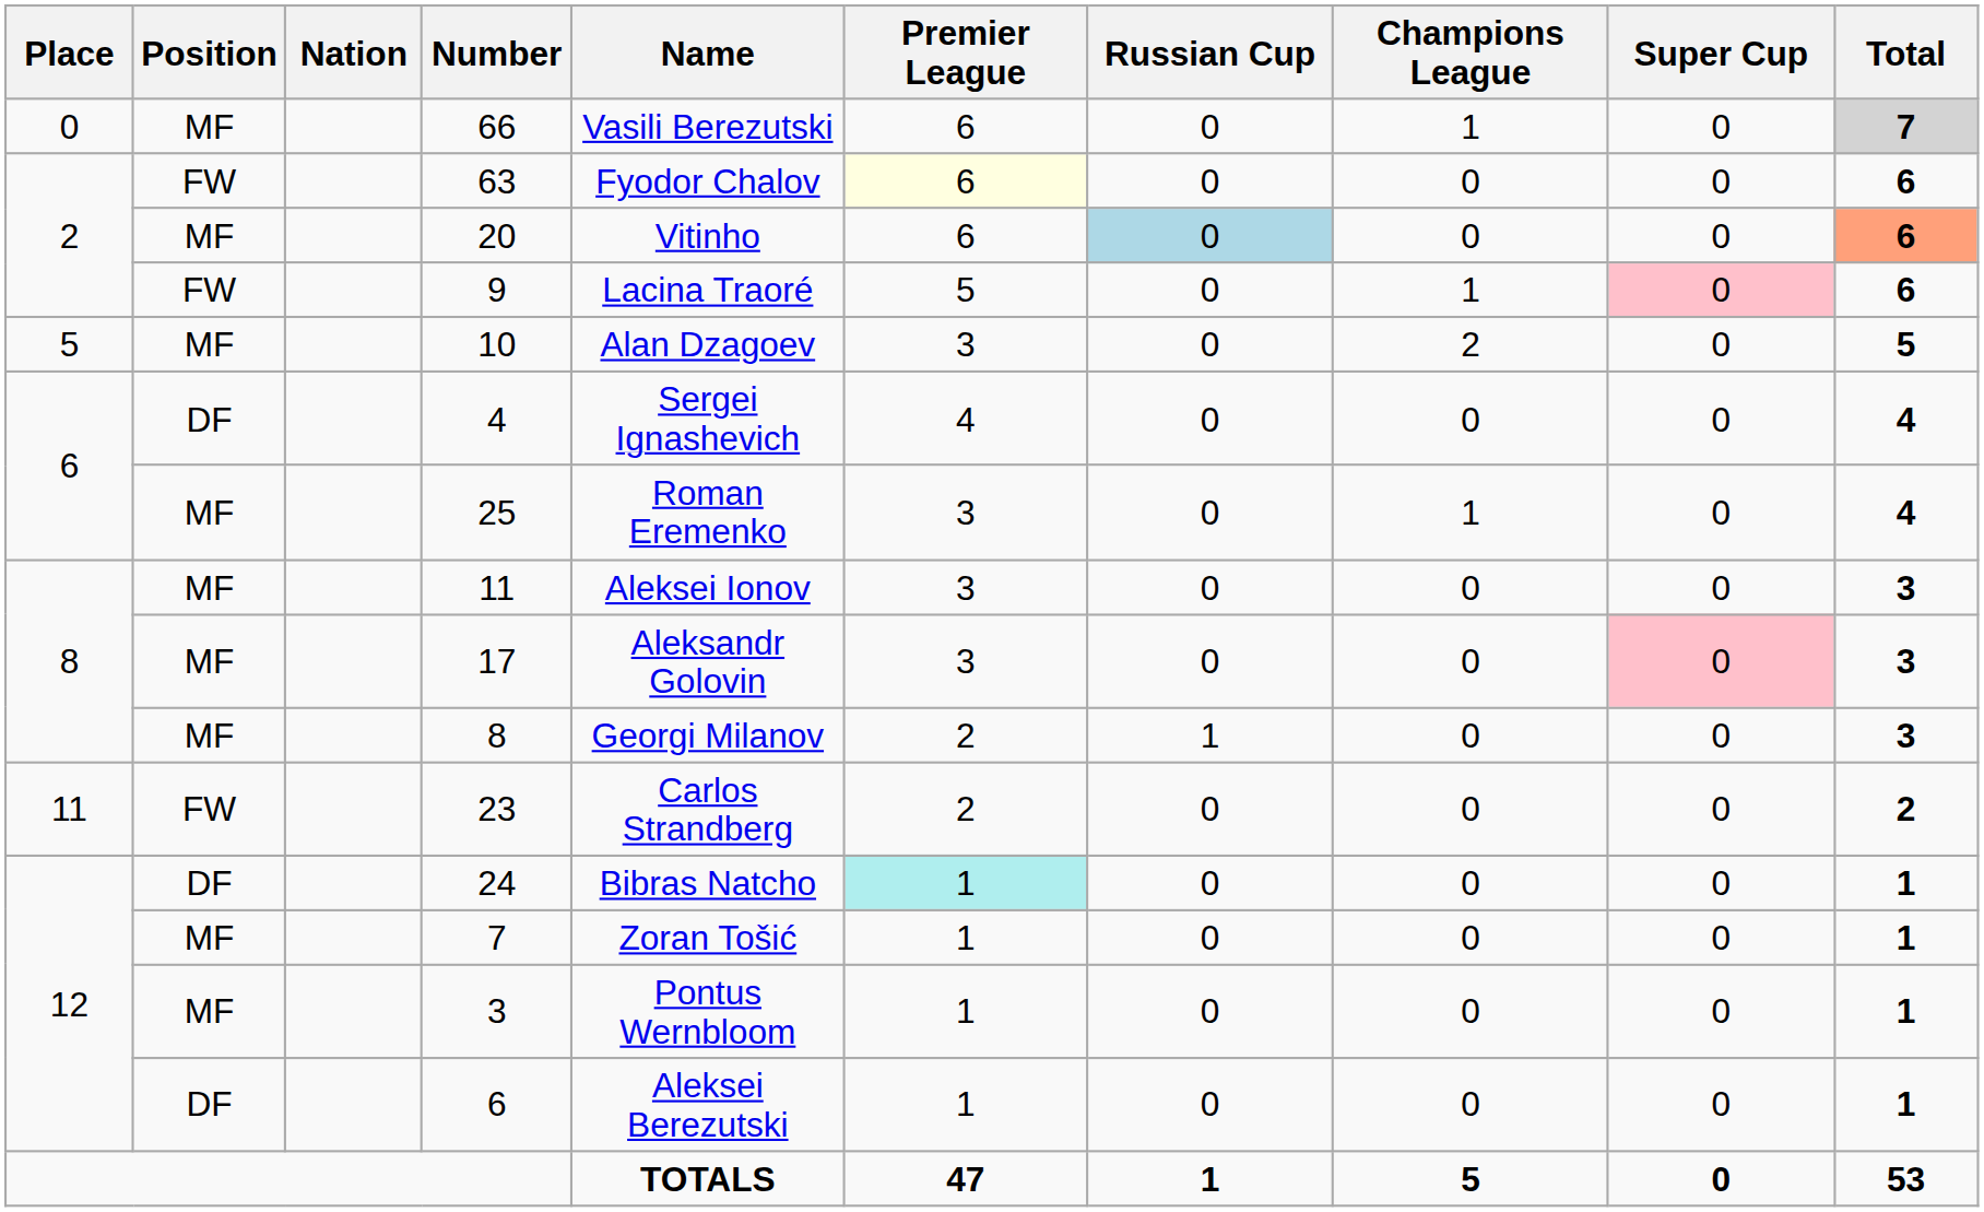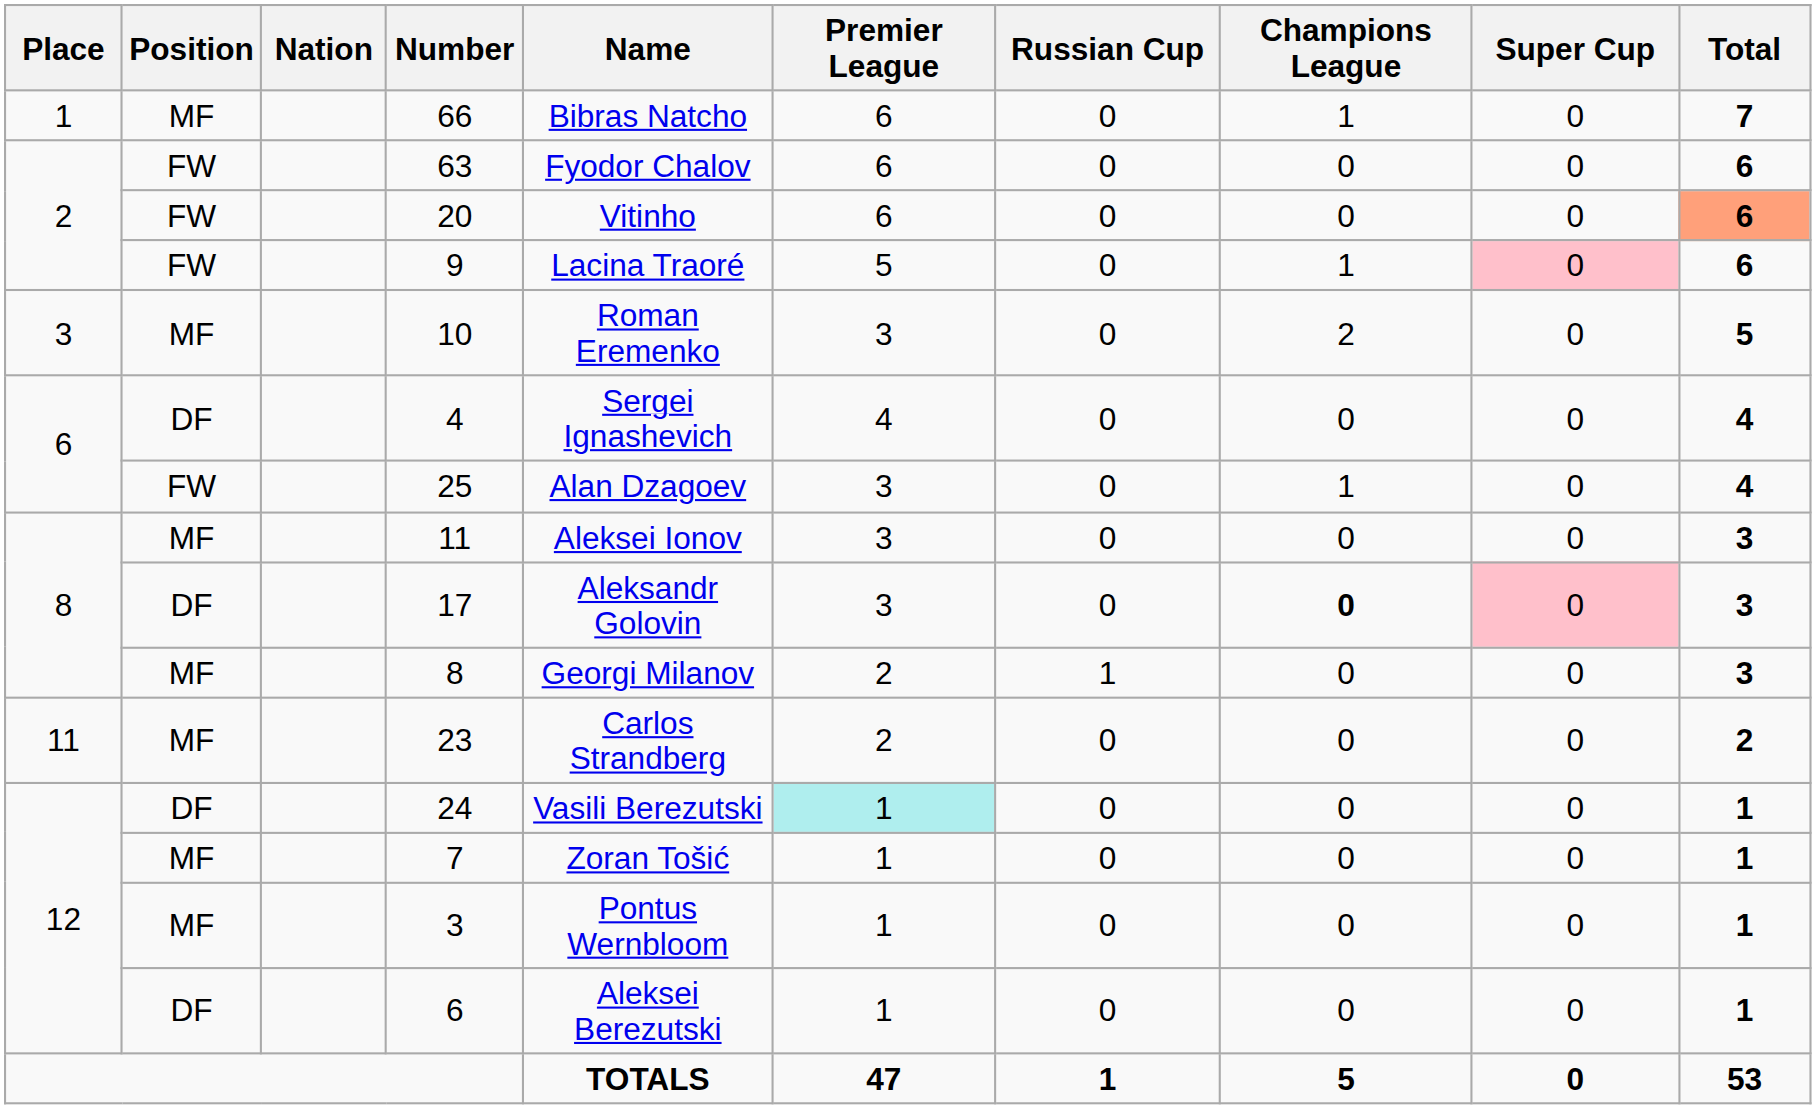 <table class="wikitable" style="font-size: 95%; text-align: center;">
 <tr>
 <th width=60>Place</th>
 <th width=60>Position</th>
 <th width=60>Nation</th>
 <th width=60>Number</th>
 <th width=150>Name</th>
 <th width=150>Premier League</th>
 <th width=150>Russian Cup</th>
 <th width=150>Champions League</th>
 <th width=150>Super Cup</th>
 <th width=80>Total</th>
 </tr>
 <tr>
-<td>0</td>
+<td>1</td>
 <td>MF</td>
 <td></td>
 <td>66</td>
-<td><a href='#'>Vasili Berezutski</a></td>
+<td><a href='#'>Bibras Natcho</a></td>
 <td>6</td>
 <td>0</td>
 <td>1</td>
 <td>0</td>
-<td style="background: lightgrey;"><strong>7</strong></td>
+<td><strong>7</strong></td>
 </tr>
 <tr>
 <td rowspan="3">2</td>
 <td>FW</td>
 <td></td>
 <td>63</td>
 <td><a href='#'>Fyodor Chalov</a></td>
-<td style="background: lightyellow;">6</td>
+<td>6</td>
 <td>0</td>
 <td>0</td>
 <td>0</td>
 <td><strong>6</strong></td>
 </tr>
 <tr>
-<td>MF</td>
+<td>FW</td>
 <td></td>
 <td>20</td>
 <td><a href='#'>Vitinho</a></td>
 <td>6</td>
-<td style="background: lightblue;">0</td>
+<td>0</td>
 <td>0</td>
 <td>0</td>
 <td style="background: lightsalmon;"><strong>6</strong></td>
 </tr>
 <tr>
 <td>FW</td>
 <td></td>
 <td>9</td>
 <td><a href='#'>Lacina Traoré</a></td>
 <td>5</td>
 <td>0</td>
 <td>1</td>
 <td style="background: pink;">0</td>
 <td><strong>6</strong></td>
 </tr>
 <tr>
-<td>5</td>
+<td>3</td>
 <td>MF</td>
 <td></td>
 <td>10</td>
-<td><a href='#'>Alan Dzagoev</a></td>
+<td><a href='#'>Roman Eremenko</a></td>
 <td>3</td>
 <td>0</td>
 <td>2</td>
 <td>0</td>
 <td><strong>5</strong></td>
 </tr>
 <tr>
 <td rowspan="2">6</td>
 <td>DF</td>
 <td></td>
 <td>4</td>
 <td><a href='#'>Sergei Ignashevich</a></td>
 <td>4</td>
 <td>0</td>
 <td>0</td>
 <td>0</td>
 <td><strong>4</strong></td>
 </tr>
 <tr>
-<td>MF</td>
+<td>FW</td>
 <td></td>
 <td>25</td>
-<td><a href='#'>Roman Eremenko</a></td>
+<td><a href='#'>Alan Dzagoev</a></td>
 <td>3</td>
 <td>0</td>
 <td>1</td>
 <td>0</td>
 <td><strong>4</strong></td>
 </tr>
 <tr>
 <td rowspan="3">8</td>
 <td>MF</td>
 <td></td>
 <td>11</td>
 <td><a href='#'>Aleksei Ionov</a></td>
 <td>3</td>
 <td>0</td>
 <td>0</td>
 <td>0</td>
 <td><strong>3</strong></td>
 </tr>
 <tr>
-<td>MF</td>
+<td>DF</td>
 <td></td>
 <td>17</td>
 <td><a href='#'>Aleksandr Golovin</a></td>
 <td>3</td>
 <td>0</td>
-<td>0</td>
+<td><strong>0</strong></td>
 <td style="background: pink;">0</td>
 <td><strong>3</strong></td>
 </tr>
 <tr>
 <td>MF</td>
 <td></td>
 <td>8</td>
 <td><a href='#'>Georgi Milanov</a></td>
 <td>2</td>
 <td>1</td>
 <td>0</td>
 <td>0</td>
 <td><strong>3</strong></td>
 </tr>
 <tr>
 <td>11</td>
-<td>FW</td>
+<td>MF</td>
 <td></td>
 <td>23</td>
 <td><a href='#'>Carlos Strandberg</a></td>
 <td>2</td>
 <td>0</td>
 <td>0</td>
 <td>0</td>
 <td><strong>2</strong></td>
 </tr>
 <tr>
 <td rowspan="4">12</td>
 <td>DF</td>
 <td></td>
 <td>24</td>
-<td><a href='#'>Bibras Natcho</a></td>
+<td><a href='#'>Vasili Berezutski</a></td>
 <td style="background: paleturquoise;">1</td>
 <td>0</td>
 <td>0</td>
 <td>0</td>
 <td><strong>1</strong></td>
 </tr>
 <tr>
 <td>MF</td>
 <td></td>
 <td>7</td>
 <td><a href='#'>Zoran Tošić</a></td>
 <td>1</td>
 <td>0</td>
 <td>0</td>
 <td>0</td>
 <td><strong>1</strong></td>
 </tr>
 <tr>
 <td>MF</td>
 <td></td>
 <td>3</td>
 <td><a href='#'>Pontus Wernbloom</a></td>
 <td>1</td>
 <td>0</td>
 <td>0</td>
 <td>0</td>
 <td><strong>1</strong></td>
 </tr>
 <tr>
 <td>DF</td>
 <td></td>
 <td>6</td>
 <td><a href='#'>Aleksei Berezutski</a></td>
 <td>1</td>
 <td>0</td>
 <td>0</td>
 <td>0</td>
 <td><strong>1</strong></td>
 </tr>
 <tr>
 <td colspan="4"></td>
 <td><strong>TOTALS</strong></td>
 <td><strong>47</strong></td>
 <td><strong>1</strong></td>
 <td><strong>5</strong></td>
 <td><strong>0</strong></td>
 <td><strong>53</strong></td>
 </tr>
 </table>
